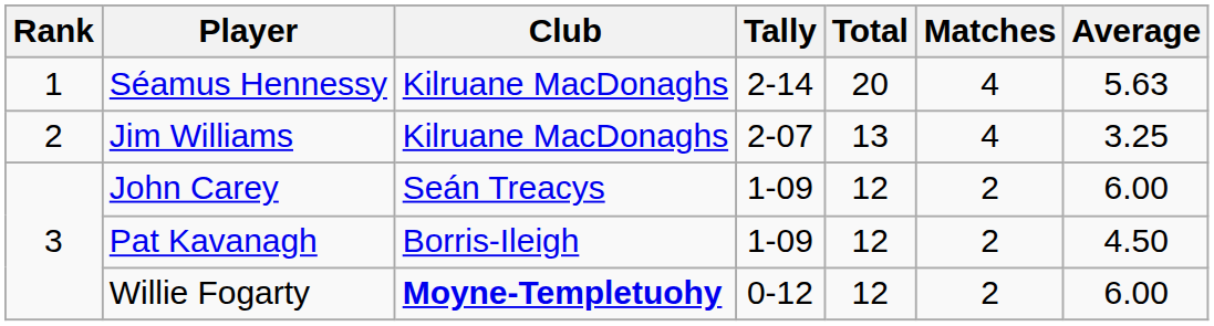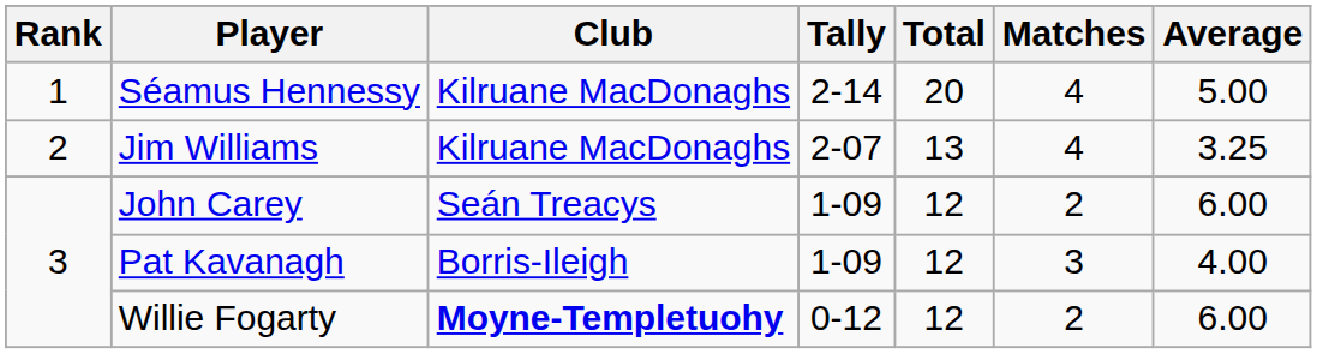 <table class="wikitable">
 <tr>
 <th>Rank</th>
 <th>Player</th>
 <th>Club</th>
 <th>Tally</th>
 <th>Total</th>
 <th>Matches</th>
 <th>Average</th>
 </tr>
 <tr>
 <td rowspan="1" style="text-align:center;">1</td>
 <td><a href='#'>Séamus Hennessy</a></td>
 <td><a href='#'>Kilruane MacDonaghs</a></td>
 <td align=center>2-14</td>
 <td align=center>20</td>
 <td align=center>4</td>
-<td align=center>5.63</td>
+<td align=center>5.00</td>
 </tr>
 <tr>
 <td rowspan="1" style="text-align:center;">2</td>
 <td><a href='#'>Jim Williams</a></td>
 <td><a href='#'>Kilruane MacDonaghs</a></td>
 <td align=center>2-07</td>
 <td align=center>13</td>
 <td align=center>4</td>
 <td align=center>3.25</td>
 </tr>
 <tr>
 <td rowspan="3" style="text-align:center;">3</td>
 <td><a href='#'>John Carey</a></td>
 <td><a href='#'>Seán Treacys</a></td>
 <td align=center>1-09</td>
 <td align=center>12</td>
 <td align=center>2</td>
 <td align=center>6.00</td>
 </tr>
 <tr>
 <td><a href='#'>Pat Kavanagh</a></td>
 <td><a href='#'>Borris-Ileigh</a></td>
 <td align=center>1-09</td>
 <td align=center>12</td>
-<td align=center>2</td>
-<td align=center>4.50</td>
+<td align=center>3</td>
+<td align=center>4.00</td>
 </tr>
 <tr>
 <td>Willie Fogarty</td>
 <td><strong><a href='#'>Moyne-Templetuohy</a></strong></td>
 <td align=center>0-12</td>
 <td align=center>12</td>
 <td align=center>2</td>
 <td align=center>6.00</td>
 </tr>
 </table>
